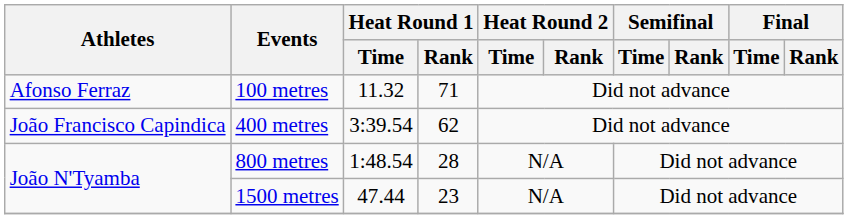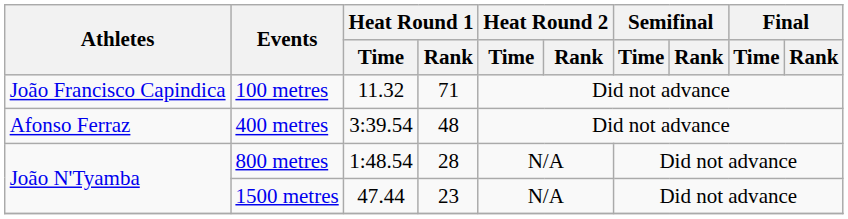 <table class=wikitable style=font-size:90%>
 <tr>
 <th rowspan=2>Athletes</th>
 <th rowspan=2>Events</th>
 <th colspan=2>Heat Round 1</th>
 <th colspan=2>Heat Round 2</th>
 <th colspan=2>Semifinal</th>
 <th colspan=2>Final</th>
 </tr>
 <tr>
 <th>Time</th>
 <th>Rank</th>
 <th>Time</th>
 <th>Rank</th>
 <th>Time</th>
 <th>Rank</th>
 <th>Time</th>
 <th>Rank</th>
 </tr>
 <tr>
-<td><a href='#'>Afonso Ferraz</a></td>
+<td><a href='#'>João Francisco Capindica</a></td>
 <td><a href='#'>100 metres</a></td>
 <td align=center>11.32</td>
 <td align=center>71</td>
 <td colspan=6 align=center>Did not advance</td>
 </tr>
 <tr>
-<td><a href='#'>João Francisco Capindica</a></td>
+<td><a href='#'>Afonso Ferraz</a></td>
 <td><a href='#'>400 metres</a></td>
 <td align=center>3:39.54</td>
-<td align=center>62</td>
+<td align=center>48</td>
 <td colspan=6 align=center>Did not advance</td>
 </tr>
 <tr>
 <td rowspan=2><a href='#'>João N'Tyamba</a></td>
 <td><a href='#'>800 metres</a></td>
 <td align=center>1:48.54</td>
 <td align=center>28</td>
 <td colspan=2 align=center>N/A</td>
 <td colspan=4 align=center>Did not advance</td>
 </tr>
 <tr>
 <td><a href='#'>1500 metres</a></td>
 <td align=center>47.44</td>
 <td align=center>23</td>
 <td colspan=2 align=center>N/A</td>
 <td colspan=4 align=center>Did not advance</td>
 </tr>
 <tr>
 </tr>
 </table>
